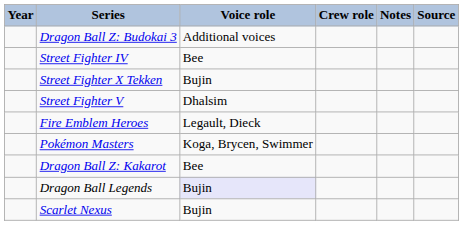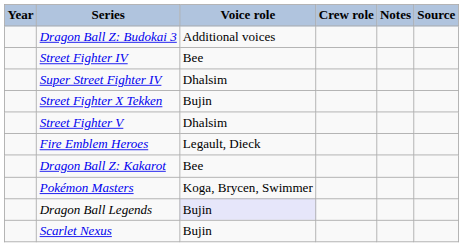 <table class="wikitable sortable plainrowheaders" style="width=95%;  font-size: 95%;">
 <tr>
 <th style="background:#b0c4de;">Year </th>
 <th style="background:#b0c4de;">Series</th>
 <th style="background:#b0c4de;">Voice role </th>
 <th style="background:#b0c4de;">Crew role</th>
 <th style="background:#b0c4de;" class="unsortable">Notes </th>
 <th style="background:#b0c4de;" class="unsortable">Source</th>
 </tr>
 <tr>
 <td></td>
 <td><em><a href='#'>Dragon Ball Z: Budokai 3</a></em></td>
 <td>Additional voices</td>
 <td></td>
 <td></td>
 <td></td>
 </tr>
 <tr>
 <td></td>
 <td><em><a href='#'>Street Fighter IV</a></em></td>
 <td>Bee</td>
+<td></td>
+<td></td>
+<td></td>
+</tr>
+<tr>
+<td></td>
+<td><em><a href='#'>Super Street Fighter IV</a></em></td>
+<td>Dhalsim</td>
 <td></td>
 <td></td>
 <td></td>
 </tr>
 <tr>
 <td></td>
 <td><em><a href='#'>Street Fighter X Tekken</a></em></td>
 <td>Bujin</td>
 <td></td>
 <td></td>
 <td></td>
 </tr>
 <tr>
 <td></td>
 <td><em><a href='#'>Street Fighter V</a></em></td>
 <td>Dhalsim</td>
 <td></td>
 <td></td>
 <td></td>
 </tr>
 <tr>
 <td></td>
 <td><em><a href='#'>Fire Emblem Heroes</a></em></td>
 <td>Legault, Dieck</td>
 <td></td>
 <td></td>
 <td></td>
 </tr>
 <tr>
 <td></td>
-<td><em><a href='#'>Pokémon Masters</a></em></td>
-<td>Koga, Brycen, Swimmer</td>
+<td><em><a href='#'>Dragon Ball Z: Kakarot</a></em></td>
+<td>Bee</td>
 <td></td>
 <td></td>
 <td></td>
 </tr>
 <tr>
 <td></td>
-<td><em><a href='#'>Dragon Ball Z: Kakarot</a></em></td>
-<td>Bee</td>
+<td><em><a href='#'>Pokémon Masters</a></em></td>
+<td>Koga, Brycen, Swimmer</td>
 <td></td>
 <td></td>
 <td></td>
 </tr>
 <tr>
 <td></td>
 <td><em>Dragon Ball Legends</em></td>
 <td style="background: lavender;">Bujin</td>
 <td></td>
 <td></td>
 <td></td>
 </tr>
 <tr>
 <td></td>
 <td><em><a href='#'>Scarlet Nexus</a></em></td>
 <td>Bujin</td>
 <td></td>
 <td></td>
 <td></td>
 </tr>
 </table>
